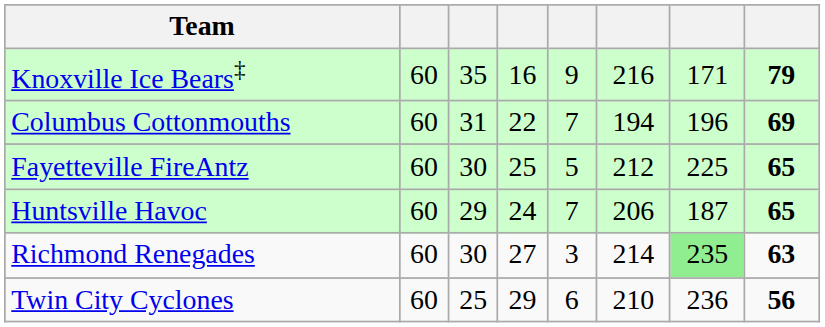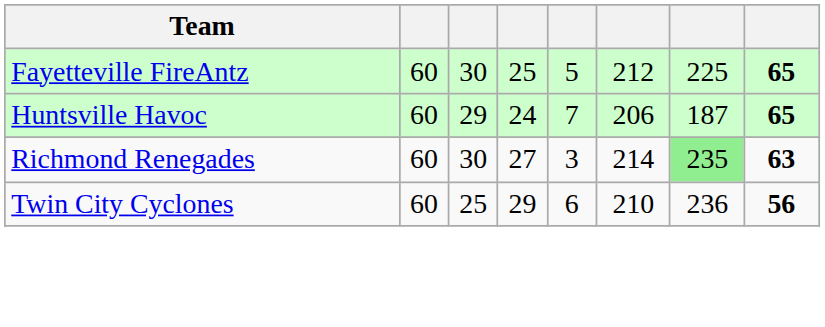 <table class="wikitable">
 <tr>
 <th width="40%">Team</th>
 <th width="5%"></th>
 <th width="5%"></th>
 <th width="5%"></th>
 <th width="5%"></th>
 <th width="7.5%"></th>
 <th width="7.5%"></th>
 <th width="7.5%"></th>
-</tr>
-<tr align=center bgcolor="#CCFFCC">
-<td align=left><a href='#'>Knoxville Ice Bears</a><sup>‡</sup></td>
-<td>60</td>
-<td>35</td>
-<td>16</td>
-<td>9</td>
-<td>216</td>
-<td>171</td>
-<td><strong>79</strong></td>
-</tr>
-<tr align=center bgcolor="#CCFFCC">
-<td align=left><a href='#'>Columbus Cottonmouths</a></td>
-<td>60</td>
-<td>31</td>
-<td>22</td>
-<td>7</td>
-<td>194</td>
-<td>196</td>
-<td><strong>69</strong></td>
 </tr>
 <tr align=center bgcolor="#CCFFCC">
 <td align=left><a href='#'>Fayetteville FireAntz</a></td>
 <td>60</td>
 <td>30</td>
 <td>25</td>
 <td>5</td>
 <td>212</td>
 <td>225</td>
 <td><strong>65</strong></td>
 </tr>
 <tr align=center bgcolor="#CCFFCC">
 <td align=left><a href='#'>Huntsville Havoc</a></td>
 <td>60</td>
 <td>29</td>
 <td>24</td>
 <td>7</td>
 <td>206</td>
 <td>187</td>
 <td><strong>65</strong></td>
 </tr>
 <tr align=center>
 <td align=left><a href='#'>Richmond Renegades</a></td>
 <td>60</td>
 <td>30</td>
 <td>27</td>
 <td>3</td>
 <td>214</td>
 <td style="background: lightgreen;">235</td>
 <td><strong>63</strong></td>
 </tr>
 <tr align=center>
 <td align=left><a href='#'>Twin City Cyclones</a></td>
 <td>60</td>
 <td>25</td>
 <td>29</td>
 <td>6</td>
 <td>210</td>
 <td>236</td>
 <td><strong>56</strong></td>
 </tr>
 </table>
